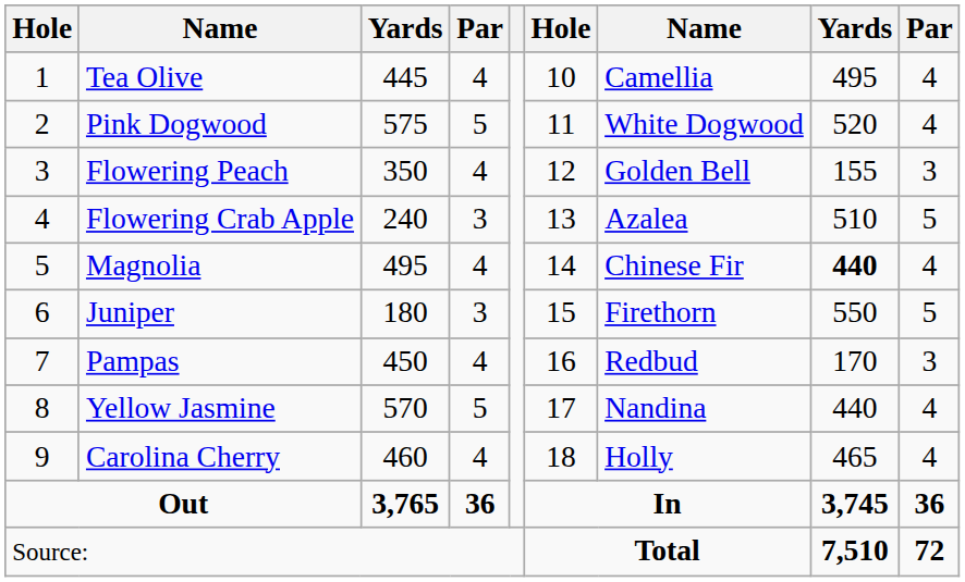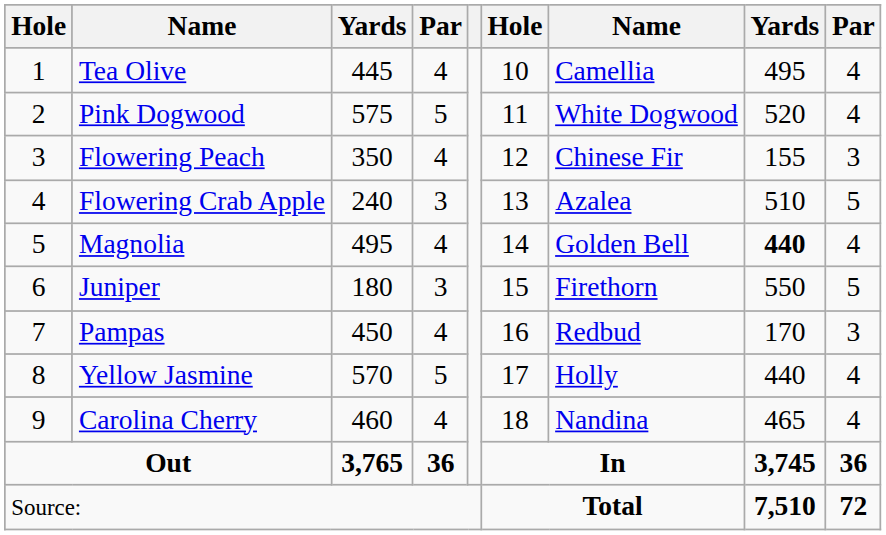 <table class=wikitable style="text-align: center">
 <tr>
 <th>Hole</th>
 <th>Name</th>
 <th>Yards</th>
 <th>Par</th>
 <th></th>
 <th>Hole</th>
 <th>Name</th>
 <th>Yards</th>
 <th>Par</th>
 </tr>
 <tr>
 <td>1</td>
 <td align=left><a href='#'>Tea Olive</a></td>
 <td>445</td>
 <td>4</td>
 <td rowspan=10></td>
 <td>10</td>
 <td align=left><a href='#'>Camellia</a></td>
 <td>495</td>
 <td>4</td>
 </tr>
 <tr>
 <td>2</td>
 <td align=left><a href='#'>Pink Dogwood</a></td>
 <td>575</td>
 <td>5</td>
 <td>11</td>
 <td align=left><a href='#'>White Dogwood</a></td>
 <td>520</td>
 <td>4</td>
 </tr>
 <tr>
 <td>3</td>
 <td align=left><a href='#'>Flowering Peach</a></td>
 <td>350</td>
 <td>4</td>
 <td>12</td>
-<td align=left><a href='#'>Golden Bell</a></td>
+<td align=left><a href='#'>Chinese Fir</a></td>
 <td>155</td>
 <td>3</td>
 </tr>
 <tr>
 <td>4</td>
 <td align=left><a href='#'>Flowering Crab Apple</a></td>
 <td>240</td>
 <td>3</td>
 <td>13</td>
 <td align=left><a href='#'>Azalea</a></td>
 <td>510</td>
 <td>5</td>
 </tr>
 <tr>
 <td>5</td>
 <td align=left><a href='#'>Magnolia</a></td>
 <td>495</td>
 <td>4</td>
 <td>14</td>
-<td align=left><a href='#'>Chinese Fir</a></td>
+<td align=left><a href='#'>Golden Bell</a></td>
 <td><strong>440</strong></td>
 <td>4</td>
 </tr>
 <tr>
 <td>6</td>
 <td align=left><a href='#'>Juniper</a></td>
 <td>180</td>
 <td>3</td>
 <td>15</td>
 <td align=left><a href='#'>Firethorn</a></td>
 <td>550</td>
 <td>5</td>
 </tr>
 <tr>
 <td>7</td>
 <td align=left><a href='#'>Pampas</a></td>
 <td>450</td>
 <td>4</td>
 <td>16</td>
 <td align=left><a href='#'>Redbud</a></td>
 <td>170</td>
 <td>3</td>
 </tr>
 <tr>
 <td>8</td>
 <td align=left><a href='#'>Yellow Jasmine</a></td>
 <td>570</td>
 <td>5</td>
 <td>17</td>
-<td align=left><a href='#'>Nandina</a></td>
+<td align=left><a href='#'>Holly</a></td>
 <td>440</td>
 <td>4</td>
 </tr>
 <tr>
 <td>9</td>
 <td align=left><a href='#'>Carolina Cherry</a></td>
 <td>460</td>
 <td>4</td>
 <td>18</td>
-<td align=left><a href='#'>Holly</a></td>
+<td align=left><a href='#'>Nandina</a></td>
 <td>465</td>
 <td>4</td>
 </tr>
 <tr>
 <td colspan=2><strong>Out</strong></td>
 <td><strong>3,765</strong></td>
 <td><strong>36</strong></td>
 <td colspan=2><strong>In</strong></td>
 <td><strong>3,745</strong></td>
 <td><strong>36</strong></td>
 </tr>
 <tr>
 <td colspan=5 align=left><small>Source:</small></td>
 <td colspan=2><strong>Total</strong></td>
 <td><strong>7,510</strong></td>
 <td><strong>72</strong></td>
 </tr>
 </table>
